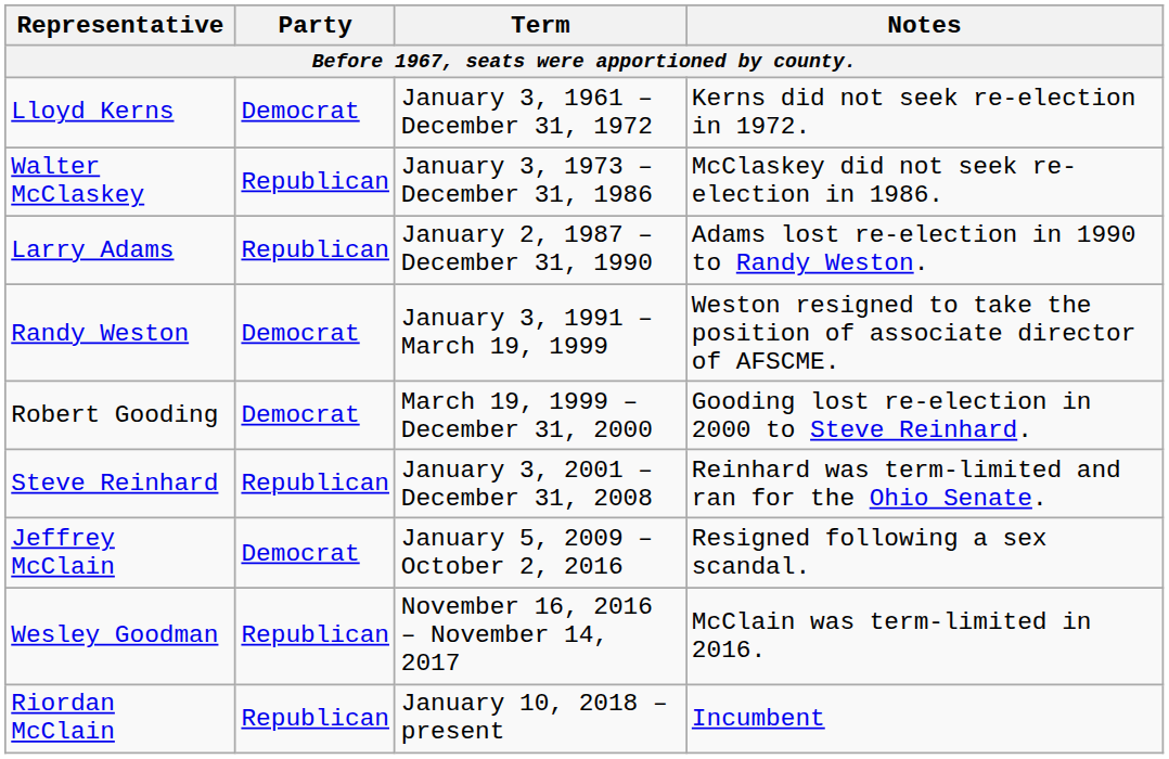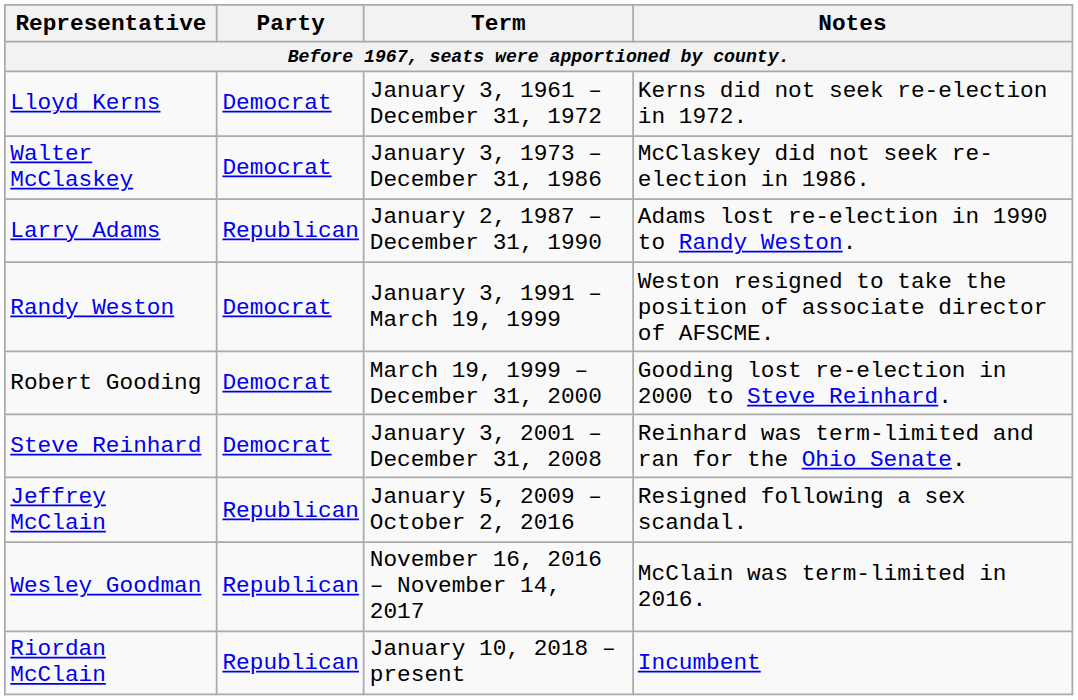 <table class=wikitable>
 <tr valign=bottom>
 <th>Representative</th>
 <th>Party</th>
 <th>Term</th>
 <th>Notes</th>
 </tr>
 <tr>
 <th colspan=5 style="font-size: 80%;"><em>Before 1967, seats were apportioned by county.</em></th>
 </tr>
 <tr>
 <td><a href='#'>Lloyd Kerns</a></td>
 <td><a href='#'>Democrat</a></td>
 <td>January 3, 1961 – December 31, 1972</td>
 <td>Kerns did not seek re-election in 1972.</td>
 </tr>
 <tr>
 <td><a href='#'>Walter McClaskey</a></td>
-<td><a href='#'>Republican</a></td>
+<td><a href='#'>Democrat</a></td>
 <td>January 3, 1973 – December 31, 1986</td>
 <td>McClaskey did not seek re-election in 1986.</td>
 </tr>
 <tr>
 <td><a href='#'>Larry Adams</a></td>
 <td><a href='#'>Republican</a></td>
 <td>January 2, 1987 – December 31, 1990</td>
 <td>Adams lost re-election in 1990 to <a href='#'>Randy Weston</a>.</td>
 </tr>
 <tr>
 <td><a href='#'>Randy Weston</a></td>
 <td><a href='#'>Democrat</a></td>
 <td>January 3, 1991 – March 19, 1999</td>
 <td>Weston resigned to take the position of associate director of AFSCME.</td>
 </tr>
 <tr>
 <td>Robert Gooding</td>
 <td><a href='#'>Democrat</a></td>
 <td>March 19, 1999 – December 31, 2000</td>
 <td>Gooding lost re-election in 2000 to <a href='#'>Steve Reinhard</a>.</td>
 </tr>
 <tr>
 <td><a href='#'>Steve Reinhard</a></td>
-<td><a href='#'>Republican</a></td>
+<td><a href='#'>Democrat</a></td>
 <td>January 3, 2001 – December 31, 2008</td>
 <td>Reinhard was term-limited and ran for the <a href='#'>Ohio Senate</a>.</td>
 </tr>
 <tr>
 <td><a href='#'>Jeffrey McClain</a></td>
-<td><a href='#'>Democrat</a></td>
+<td><a href='#'>Republican</a></td>
 <td>January 5, 2009 – October 2, 2016</td>
 <td>Resigned following a sex scandal.</td>
 </tr>
 <tr>
 <td><a href='#'>Wesley Goodman</a></td>
 <td><a href='#'>Republican</a></td>
 <td>November 16, 2016 – November 14, 2017</td>
 <td>McClain was term-limited in 2016.</td>
 </tr>
 <tr>
 <td><a href='#'>Riordan McClain</a></td>
 <td><a href='#'>Republican</a></td>
 <td>January 10, 2018 – present</td>
 <td><a href='#'>Incumbent</a></td>
 </tr>
 </table>
